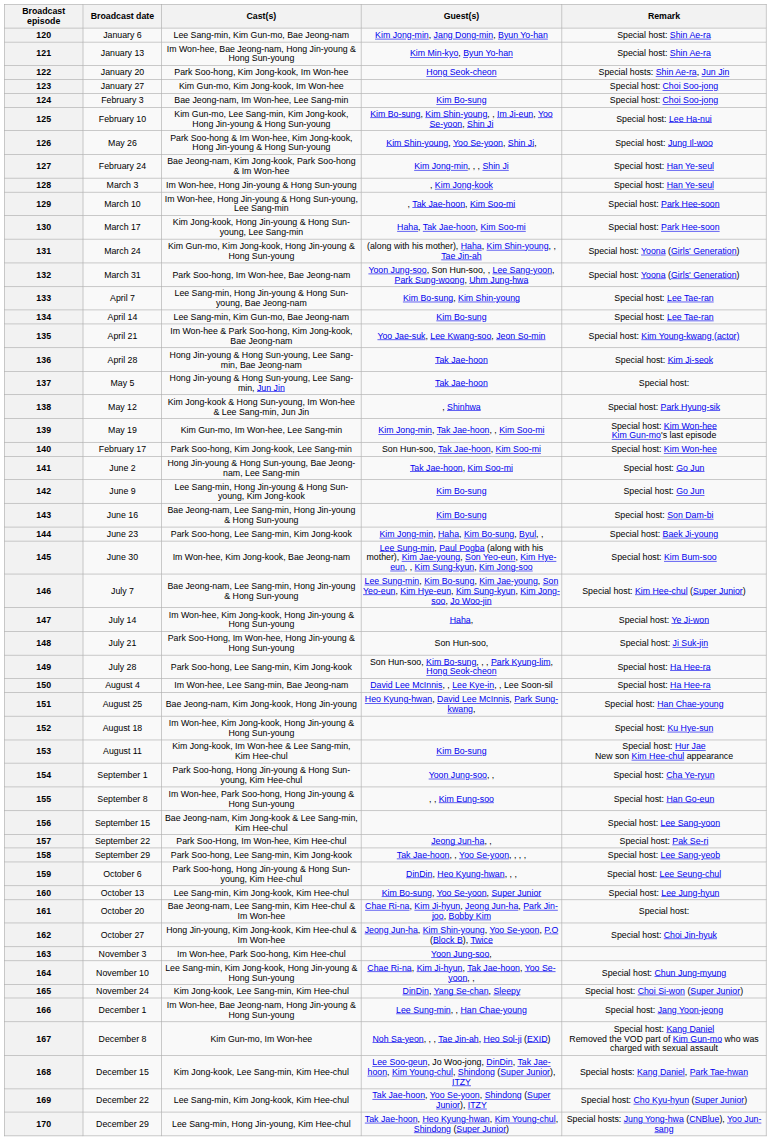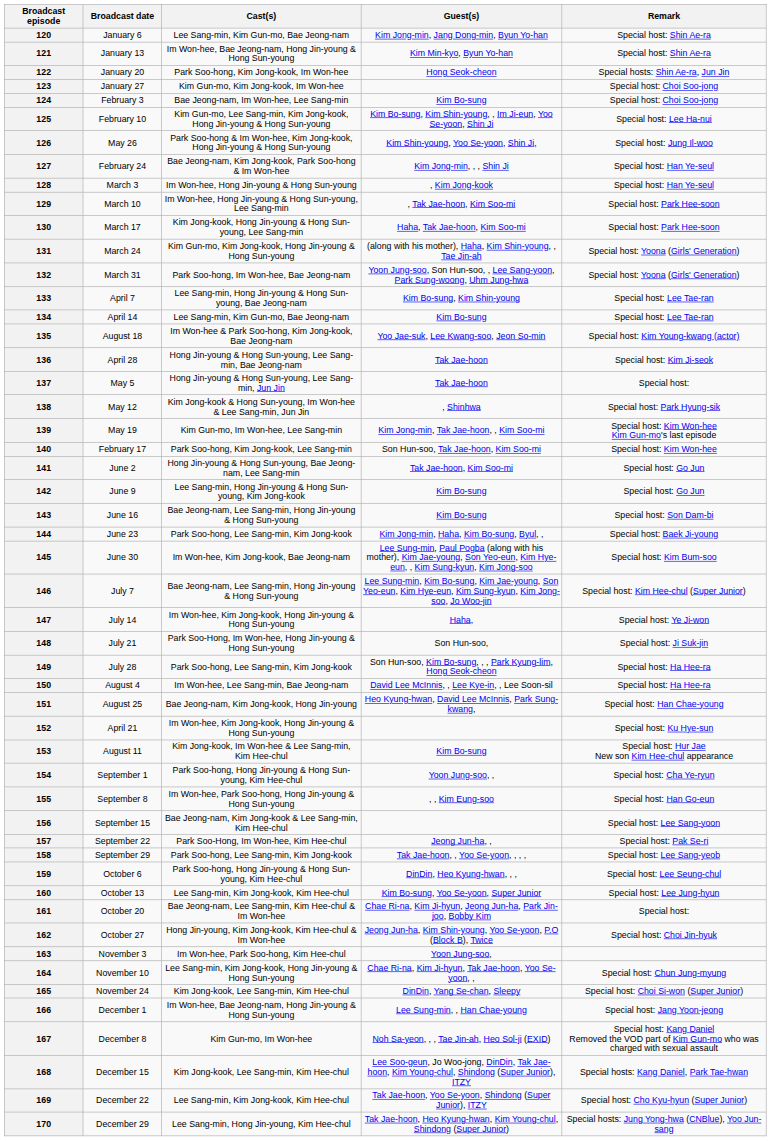 <table class="wikitable" style="text-align: center; font-size: 90%;">
 <tr>
 <th style="width: 10em;">Broadcast<br>episode</th>
 <th style="width: 10em;">Broadcast date</th>
 <th style="width: 30em;">Cast(s)</th>
 <th style="width: 30em;">Guest(s)</th>
 <th style="width: 30em;">Remark</th>
 </tr>
 <tr>
 <th>120</th>
 <td>January 6</td>
 <td>Lee Sang-min, Kim Gun-mo, Bae Jeong-nam</td>
 <td><a href='#'>Kim Jong-min</a>, <a href='#'>Jang Dong-min</a>, <a href='#'>Byun Yo-han</a></td>
 <td>Special host: <a href='#'>Shin Ae-ra</a></td>
 </tr>
 <tr>
 <th>121</th>
 <td>January 13</td>
 <td>Im Won-hee, Bae Jeong-nam, Hong Jin-young & Hong Sun-young</td>
 <td><a href='#'>Kim Min-kyo</a>, <a href='#'>Byun Yo-han</a></td>
 <td>Special host: <a href='#'>Shin Ae-ra</a></td>
 </tr>
 <tr>
 <th>122</th>
 <td>January 20</td>
 <td>Park Soo-hong, Kim Jong-kook, Im Won-hee</td>
 <td><a href='#'>Hong Seok-cheon</a></td>
 <td>Special hosts: <a href='#'>Shin Ae-ra</a>, <a href='#'>Jun Jin</a></td>
 </tr>
 <tr>
 <th>123</th>
 <td>January 27</td>
 <td>Kim Gun-mo, Kim Jong-kook, Im Won-hee</td>
 <td></td>
 <td>Special host: <a href='#'>Choi Soo-jong</a></td>
 </tr>
 <tr>
 <th>124</th>
 <td>February 3</td>
 <td>Bae Jeong-nam, Im Won-hee, Lee Sang-min</td>
 <td><a href='#'>Kim Bo-sung</a></td>
 <td>Special host: <a href='#'>Choi Soo-jong</a></td>
 </tr>
 <tr>
 <th>125</th>
 <td>February 10</td>
 <td>Kim Gun-mo, Lee Sang-min, Kim Jong-kook, Hong Jin-young & Hong Sun-young</td>
 <td><a href='#'>Kim Bo-sung</a>, <a href='#'>Kim Shin-young</a>, , <a href='#'>Im Ji-eun</a>, <a href='#'>Yoo Se-yoon</a>, <a href='#'>Shin Ji</a></td>
 <td>Special host: <a href='#'>Lee Ha-nui</a></td>
 </tr>
 <tr>
 <th>126</th>
 <td>May 26</td>
 <td>Park Soo-hong & Im Won-hee, Kim Jong-kook, Hong Jin-young & Hong Sun-young</td>
 <td><a href='#'>Kim Shin-young</a>, <a href='#'>Yoo Se-yoon</a>, <a href='#'>Shin Ji</a>, </td>
 <td>Special host: <a href='#'>Jung Il-woo</a></td>
 </tr>
 <tr>
 <th>127</th>
 <td>February 24</td>
 <td>Bae Jeong-nam, Kim Jong-kook, Park Soo-hong & Im Won-hee</td>
 <td><a href='#'>Kim Jong-min</a>, , , <a href='#'>Shin Ji</a></td>
 <td>Special host: <a href='#'>Han Ye-seul</a></td>
 </tr>
 <tr>
 <th>128</th>
 <td>March 3</td>
 <td>Im Won-hee, Hong Jin-young & Hong Sun-young</td>
 <td>, <a href='#'>Kim Jong-kook</a></td>
 <td>Special host: <a href='#'>Han Ye-seul</a></td>
 </tr>
 <tr>
 <th>129</th>
 <td>March 10</td>
 <td>Im Won-hee, Hong Jin-young & Hong Sun-young, Lee Sang-min</td>
 <td>, <a href='#'>Tak Jae-hoon</a>, <a href='#'>Kim Soo-mi</a></td>
 <td>Special host: <a href='#'>Park Hee-soon</a></td>
 </tr>
 <tr>
 <th>130</th>
 <td>March 17</td>
 <td>Kim Jong-kook, Hong Jin-young & Hong Sun-young, Lee Sang-min</td>
 <td><a href='#'>Haha</a>, <a href='#'>Tak Jae-hoon</a>, <a href='#'>Kim Soo-mi</a></td>
 <td>Special host: <a href='#'>Park Hee-soon</a></td>
 </tr>
 <tr>
 <th>131</th>
 <td>March 24</td>
 <td>Kim Gun-mo, Kim Jong-kook, Hong Jin-young & Hong Sun-young</td>
 <td> (along with his mother), <a href='#'>Haha</a>, <a href='#'>Kim Shin-young</a>, , <a href='#'>Tae Jin-ah</a></td>
 <td>Special host: <a href='#'>Yoona</a> (<a href='#'>Girls' Generation</a>)</td>
 </tr>
 <tr>
 <th>132</th>
 <td>March 31</td>
 <td>Park Soo-hong, Im Won-hee, Bae Jeong-nam</td>
 <td><a href='#'>Yoon Jung-soo</a>, Son Hun-soo, , <a href='#'>Lee Sang-yoon</a>, <a href='#'>Park Sung-woong</a>, <a href='#'>Uhm Jung-hwa</a></td>
 <td>Special host: <a href='#'>Yoona</a> (<a href='#'>Girls' Generation</a>)</td>
 </tr>
 <tr>
 <th>133</th>
 <td>April 7</td>
 <td>Lee Sang-min, Hong Jin-young & Hong Sun-young, Bae Jeong-nam</td>
 <td><a href='#'>Kim Bo-sung</a>, <a href='#'>Kim Shin-young</a></td>
 <td>Special host: <a href='#'>Lee Tae-ran</a></td>
 </tr>
 <tr>
 <th>134</th>
 <td>April 14</td>
 <td>Lee Sang-min, Kim Gun-mo, Bae Jeong-nam</td>
 <td><a href='#'>Kim Bo-sung</a></td>
 <td>Special host: <a href='#'>Lee Tae-ran</a></td>
 </tr>
 <tr>
 <th>135</th>
-<td>April 21</td>
+<td>August 18</td>
 <td>Im Won-hee & Park Soo-hong, Kim Jong-kook, Bae Jeong-nam</td>
 <td><a href='#'>Yoo Jae-suk</a>, <a href='#'>Lee Kwang-soo</a>, <a href='#'>Jeon So-min</a></td>
 <td>Special host: <a href='#'>Kim Young-kwang (actor)</a></td>
 </tr>
 <tr>
 <th>136</th>
 <td>April 28</td>
 <td>Hong Jin-young & Hong Sun-young, Lee Sang-min, Bae Jeong-nam</td>
 <td><a href='#'>Tak Jae-hoon</a></td>
 <td>Special host: <a href='#'>Kim Ji-seok</a></td>
 </tr>
 <tr>
 <th>137</th>
 <td>May 5</td>
 <td>Hong Jin-young & Hong Sun-young, Lee Sang-min, <a href='#'>Jun Jin</a></td>
 <td><a href='#'>Tak Jae-hoon</a></td>
 <td>Special host: </td>
 </tr>
 <tr>
 <th>138</th>
 <td>May 12</td>
 <td>Kim Jong-kook & Hong Sun-young, Im Won-hee & Lee Sang-min, Jun Jin</td>
 <td>, <a href='#'>Shinhwa</a></td>
 <td>Special host: <a href='#'>Park Hyung-sik</a></td>
 </tr>
 <tr>
 <th>139</th>
 <td>May 19</td>
 <td>Kim Gun-mo, Im Won-hee, Lee Sang-min</td>
 <td><a href='#'>Kim Jong-min</a>, <a href='#'>Tak Jae-hoon</a>, , <a href='#'>Kim Soo-mi</a></td>
 <td>Special host: <a href='#'>Kim Won-hee</a><br><a href='#'>Kim Gun-mo</a>'s last episode</td>
 </tr>
 <tr>
 <th>140</th>
 <td>February 17</td>
 <td>Park Soo-hong, Kim Jong-kook, Lee Sang-min</td>
 <td>Son Hun-soo, <a href='#'>Tak Jae-hoon</a>, <a href='#'>Kim Soo-mi</a></td>
 <td>Special host: <a href='#'>Kim Won-hee</a></td>
 </tr>
 <tr>
 <th>141</th>
 <td>June 2</td>
 <td>Hong Jin-young & Hong Sun-young, Bae Jeong-nam, Lee Sang-min</td>
 <td><a href='#'>Tak Jae-hoon</a>, <a href='#'>Kim Soo-mi</a></td>
 <td>Special host: <a href='#'>Go Jun</a></td>
 </tr>
 <tr>
 <th>142</th>
 <td>June 9</td>
 <td>Lee Sang-min, Hong Jin-young & Hong Sun-young, Kim Jong-kook</td>
 <td><a href='#'>Kim Bo-sung</a></td>
 <td>Special host: <a href='#'>Go Jun</a></td>
 </tr>
 <tr>
 <th>143</th>
 <td>June 16</td>
 <td>Bae Jeong-nam, Lee Sang-min, Hong Jin-young & Hong Sun-young</td>
 <td><a href='#'>Kim Bo-sung</a></td>
 <td>Special host: <a href='#'>Son Dam-bi</a></td>
 </tr>
 <tr>
 <th>144</th>
 <td>June 23</td>
 <td>Park Soo-hong, Lee Sang-min, Kim Jong-kook</td>
 <td><a href='#'>Kim Jong-min</a>, <a href='#'>Haha</a>, <a href='#'>Kim Bo-sung</a>, <a href='#'>Byul</a>, , </td>
 <td>Special host: <a href='#'>Baek Ji-young</a></td>
 </tr>
 <tr>
 <th>145</th>
 <td>June 30</td>
 <td>Im Won-hee, Kim Jong-kook, Bae Jeong-nam</td>
 <td><a href='#'>Lee Sung-min</a>, <a href='#'>Paul Pogba</a> (along with his mother), <a href='#'>Kim Jae-young</a>, <a href='#'>Son Yeo-eun</a>, <a href='#'>Kim Hye-eun</a>, , <a href='#'>Kim Sung-kyun</a>, <a href='#'>Kim Jong-soo</a></td>
 <td>Special host: <a href='#'>Kim Bum-soo</a></td>
 </tr>
 <tr>
 <th>146</th>
 <td>July 7</td>
 <td>Bae Jeong-nam, Lee Sang-min, Hong Jin-young & Hong Sun-young</td>
 <td><a href='#'>Lee Sung-min</a>, <a href='#'>Kim Bo-sung</a>, <a href='#'>Kim Jae-young</a>, <a href='#'>Son Yeo-eun</a>, <a href='#'>Kim Hye-eun</a>, <a href='#'>Kim Sung-kyun</a>, <a href='#'>Kim Jong-soo</a>, <a href='#'>Jo Woo-jin</a></td>
 <td>Special host: <a href='#'>Kim Hee-chul</a> (<a href='#'>Super Junior</a>)</td>
 </tr>
 <tr>
 <th>147</th>
 <td>July 14</td>
 <td>Im Won-hee, Kim Jong-kook, Hong Jin-young & Hong Sun-young</td>
 <td><a href='#'>Haha</a>, </td>
 <td>Special host: <a href='#'>Ye Ji-won</a></td>
 </tr>
 <tr>
 <th>148</th>
 <td>July 21</td>
 <td>Park Soo-Hong, Im Won-hee, Hong Jin-young & Hong Sun-young</td>
 <td>Son Hun-soo, </td>
 <td>Special host: <a href='#'>Ji Suk-jin</a></td>
 </tr>
 <tr>
 <th>149</th>
 <td>July 28</td>
 <td>Park Soo-hong, Lee Sang-min, Kim Jong-kook</td>
 <td>Son Hun-soo, <a href='#'>Kim Bo-sung</a>, , , <a href='#'>Park Kyung-lim</a>, <a href='#'>Hong Seok-cheon</a></td>
 <td>Special host: <a href='#'>Ha Hee-ra</a></td>
 </tr>
 <tr>
 <th>150</th>
 <td>August 4</td>
 <td>Im Won-hee, Lee Sang-min, Bae Jeong-nam</td>
 <td><a href='#'>David Lee McInnis</a>, , <a href='#'>Lee Kye-in</a>, , Lee Soon-sil</td>
 <td>Special host: <a href='#'>Ha Hee-ra</a></td>
 </tr>
 <tr>
 <th>151</th>
 <td>August 25</td>
 <td>Bae Jeong-nam, Kim Jong-kook, Hong Jin-young</td>
 <td><a href='#'>Heo Kyung-hwan</a>, <a href='#'>David Lee McInnis</a>, <a href='#'>Park Sung-kwang</a>, </td>
 <td>Special host: <a href='#'>Han Chae-young</a></td>
 </tr>
 <tr>
 <th>152</th>
-<td>August 18</td>
+<td>April 21</td>
 <td>Im Won-hee, Kim Jong-kook, Hong Jin-young & Hong Sun-young</td>
 <td></td>
 <td>Special host: <a href='#'>Ku Hye-sun</a></td>
 </tr>
 <tr>
 <th>153</th>
 <td>August 11</td>
 <td>Kim Jong-kook, Im Won-hee & Lee Sang-min, Kim Hee-chul</td>
 <td><a href='#'>Kim Bo-sung</a></td>
 <td>Special host: <a href='#'>Hur Jae</a><br>New son <a href='#'>Kim Hee-chul</a> appearance</td>
 </tr>
 <tr>
 <th>154</th>
 <td>September 1</td>
 <td>Park Soo-hong, Hong Jin-young & Hong Sun-young, Kim Hee-chul</td>
 <td><a href='#'>Yoon Jung-soo</a>, , </td>
 <td>Special host: <a href='#'>Cha Ye-ryun</a></td>
 </tr>
 <tr>
 <th>155</th>
 <td>September 8</td>
 <td>Im Won-hee, Park Soo-hong, Hong Jin-young & Hong Sun-young</td>
 <td>, , <a href='#'>Kim Eung-soo</a></td>
 <td>Special host: <a href='#'>Han Go-eun</a></td>
 </tr>
 <tr>
 <th>156</th>
 <td>September 15</td>
 <td>Bae Jeong-nam, Kim Jong-kook & Lee Sang-min, Kim Hee-chul</td>
 <td></td>
 <td>Special host: <a href='#'>Lee Sang-yoon</a></td>
 </tr>
 <tr>
 <th>157</th>
 <td>September 22</td>
 <td>Park Soo-Hong, Im Won-hee, Kim Hee-chul</td>
 <td><a href='#'>Jeong Jun-ha</a>, , </td>
 <td>Special host: <a href='#'>Pak Se-ri</a></td>
 </tr>
 <tr>
 <th>158</th>
 <td>September 29</td>
 <td>Park Soo-hong, Lee Sang-min, Kim Jong-kook</td>
 <td><a href='#'>Tak Jae-hoon</a>, , <a href='#'>Yoo Se-yoon</a>, , , , </td>
 <td>Special host: <a href='#'>Lee Sang-yeob</a></td>
 </tr>
 <tr>
 <th>159</th>
 <td>October 6</td>
 <td>Park Soo-hong, Hong Jin-young & Hong Sun-young, Kim Hee-chul</td>
 <td><a href='#'>DinDin</a>, <a href='#'>Heo Kyung-hwan</a>, , , </td>
 <td>Special host: <a href='#'>Lee Seung-chul</a></td>
 </tr>
 <tr>
 <th>160</th>
 <td>October 13</td>
 <td>Lee Sang-min, Kim Jong-kook, Kim Hee-chul</td>
 <td><a href='#'>Kim Bo-sung</a>, <a href='#'>Yoo Se-yoon</a>, <a href='#'>Super Junior</a></td>
 <td>Special host: <a href='#'>Lee Jung-hyun</a></td>
 </tr>
 <tr>
 <th>161</th>
 <td>October 20</td>
 <td>Bae Jeong-nam, Lee Sang-min, Kim Hee-chul & Im Won-hee</td>
 <td><a href='#'>Chae Ri-na</a>, <a href='#'>Kim Ji-hyun</a>, <a href='#'>Jeong Jun-ha</a>, <a href='#'>Park Jin-joo</a>, <a href='#'>Bobby Kim</a></td>
 <td>Special host: </td>
 </tr>
 <tr>
 <th>162</th>
 <td>October 27</td>
 <td>Hong Jin-young, Kim Jong-kook, Kim Hee-chul & Im Won-hee</td>
 <td><a href='#'>Jeong Jun-ha</a>, <a href='#'>Kim Shin-young</a>, <a href='#'>Yoo Se-yoon</a>, <a href='#'>P.O</a> (<a href='#'>Block B</a>), <a href='#'>Twice</a></td>
 <td>Special host: <a href='#'>Choi Jin-hyuk</a></td>
 </tr>
 <tr>
 <th>163</th>
 <td>November 3</td>
 <td>Im Won-hee, Park Soo-hong, Kim Hee-chul</td>
 <td><a href='#'>Yoon Jung-soo</a>, </td>
 <td></td>
 </tr>
 <tr>
 <th>164</th>
 <td>November 10</td>
 <td>Lee Sang-min, Kim Jong-kook, Hong Jin-young & Hong Sun-young</td>
 <td><a href='#'>Chae Ri-na</a>, <a href='#'>Kim Ji-hyun</a>, <a href='#'>Tak Jae-hoon</a>, <a href='#'>Yoo Se-yoon</a>, , </td>
 <td>Special host: <a href='#'>Chun Jung-myung</a></td>
 </tr>
 <tr>
 <th>165</th>
 <td>November 24</td>
 <td>Kim Jong-kook, Lee Sang-min, Kim Hee-chul</td>
 <td><a href='#'>DinDin</a>, <a href='#'>Yang Se-chan</a>, <a href='#'>Sleepy</a></td>
 <td>Special host: <a href='#'>Choi Si-won</a> (<a href='#'>Super Junior</a>)</td>
 </tr>
 <tr>
 <th>166</th>
 <td>December 1</td>
 <td>Im Won-hee, Bae Jeong-nam, Hong Jin-young & Hong Sun-young</td>
 <td><a href='#'>Lee Sung-min</a>, , <a href='#'>Han Chae-young</a></td>
 <td>Special host: <a href='#'>Jang Yoon-jeong</a></td>
 </tr>
 <tr>
 <th>167</th>
 <td>December 8</td>
 <td>Kim Gun-mo, Im Won-hee</td>
 <td><a href='#'>Noh Sa-yeon</a>, , , <a href='#'>Tae Jin-ah</a>, <a href='#'>Heo Sol-ji</a> (<a href='#'>EXID</a>)</td>
 <td>Special host: <a href='#'>Kang Daniel</a><br>Removed the VOD part of <a href='#'>Kim Gun-mo</a> who was charged with sexual assault</td>
 </tr>
 <tr>
 <th>168</th>
 <td>December 15</td>
 <td>Kim Jong-kook, Lee Sang-min, Kim Hee-chul</td>
 <td><a href='#'>Lee Soo-geun</a>, Jo Woo-jong, <a href='#'>DinDin</a>, <a href='#'>Tak Jae-hoon</a>, <a href='#'>Kim Young-chul</a>, <a href='#'>Shindong</a> (<a href='#'>Super Junior</a>), <a href='#'>ITZY</a></td>
 <td>Special hosts: <a href='#'>Kang Daniel</a>, <a href='#'>Park Tae-hwan</a></td>
 </tr>
 <tr>
 <th>169</th>
 <td>December 22</td>
 <td>Lee Sang-min, Kim Jong-kook, Kim Hee-chul</td>
 <td><a href='#'>Tak Jae-hoon</a>, <a href='#'>Yoo Se-yoon</a>, <a href='#'>Shindong</a> (<a href='#'>Super Junior</a>), <a href='#'>ITZY</a></td>
 <td>Special host: <a href='#'>Cho Kyu-hyun</a> (<a href='#'>Super Junior</a>)</td>
 </tr>
 <tr>
 <th>170</th>
 <td>December 29</td>
 <td>Lee Sang-min, Hong Jin-young, Kim Hee-chul</td>
 <td><a href='#'>Tak Jae-hoon</a>, <a href='#'>Heo Kyung-hwan</a>, <a href='#'>Kim Young-chul</a>, <a href='#'>Shindong</a> (<a href='#'>Super Junior</a>)</td>
 <td>Special hosts: <a href='#'>Jung Yong-hwa</a> (<a href='#'>CNBlue</a>), <a href='#'>Yoo Jun-sang</a></td>
 </tr>
 </table>
